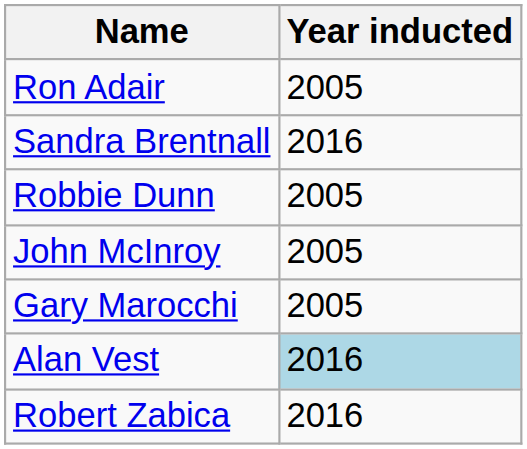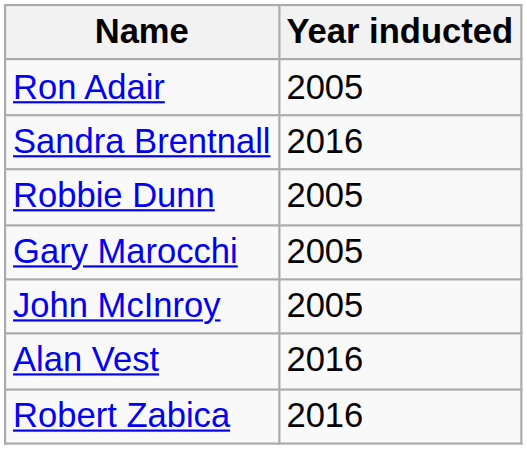 <table class="wikitable">
 <tr>
 <th>Name</th>
 <th>Year inducted</th>
 </tr>
 <tr>
 <td><a href='#'>Ron Adair</a></td>
 <td>2005</td>
 </tr>
 <tr>
 <td><a href='#'>Sandra Brentnall</a></td>
 <td>2016</td>
 </tr>
 <tr>
 <td><a href='#'>Robbie Dunn</a></td>
 <td>2005</td>
 </tr>
 <tr>
+<td><a href='#'>Gary Marocchi</a></td>
+<td>2005</td>
+</tr>
+<tr>
 <td><a href='#'>John McInroy</a></td>
 <td>2005</td>
 </tr>
 <tr>
-<td><a href='#'>Gary Marocchi</a></td>
-<td>2005</td>
-</tr>
-<tr>
 <td><a href='#'>Alan Vest</a></td>
-<td style="background: lightblue;">2016</td>
+<td>2016</td>
 </tr>
 <tr>
 <td><a href='#'>Robert Zabica</a></td>
 <td>2016</td>
 </tr>
 </table>
